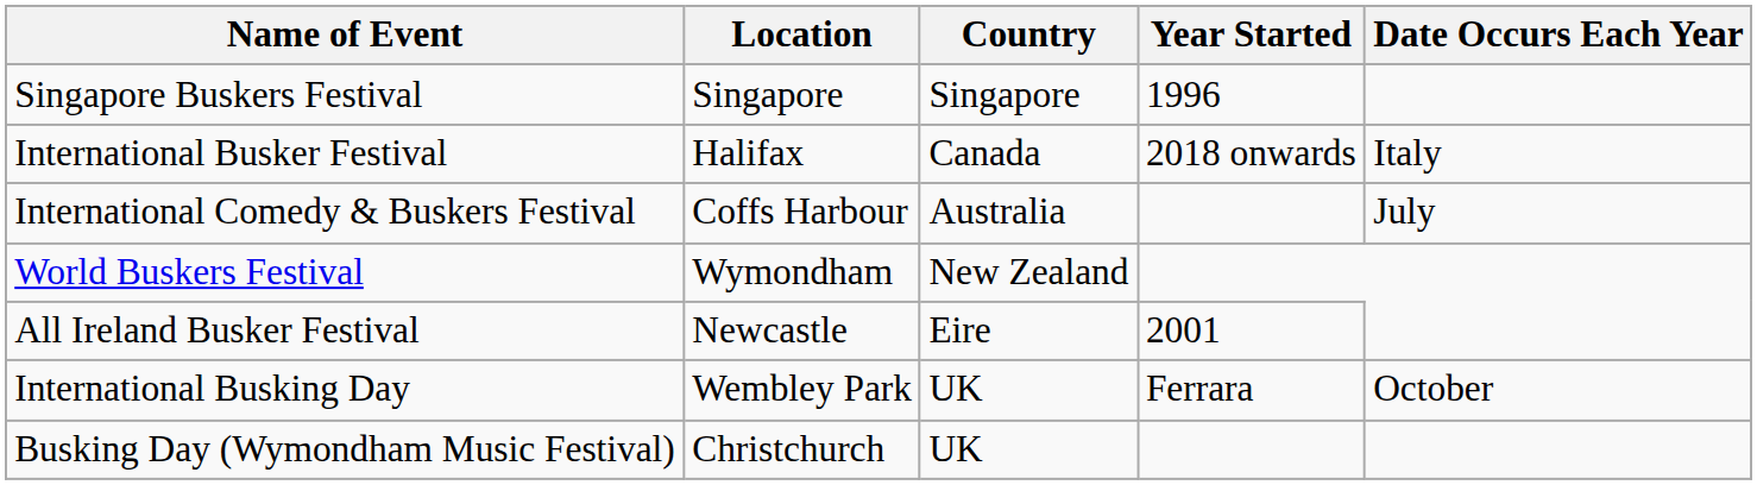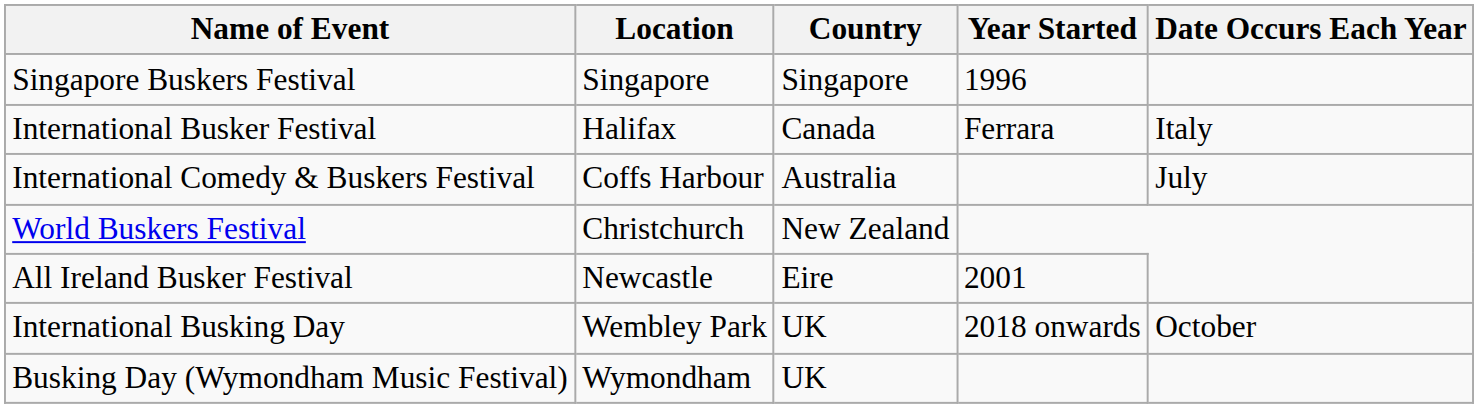 <table class="wikitable">
 <tr>
 <th>Name of Event</th>
 <th>Location</th>
 <th>Country</th>
 <th>Year Started</th>
 <th>Date Occurs Each Year</th>
 </tr>
 <tr>
 <td>Singapore Buskers Festival</td>
 <td>Singapore</td>
 <td>Singapore</td>
 <td>1996</td>
 </tr>
 <tr>
 <td>International Busker Festival</td>
 <td>Halifax</td>
 <td>Canada</td>
-<td>2018 onwards</td>
+<td>Ferrara</td>
 <td>Italy</td>
 </tr>
 <tr>
 <td>International Comedy & Buskers Festival</td>
 <td>Coffs Harbour</td>
 <td>Australia</td>
 <td></td>
 <td>July</td>
 </tr>
 <tr>
 <td><a href='#'>World Buskers Festival</a></td>
-<td>Wymondham</td>
+<td>Christchurch</td>
 <td>New Zealand</td>
 </tr>
 <tr>
 <td>All Ireland Busker Festival</td>
 <td>Newcastle</td>
 <td>Eire</td>
 <td>2001</td>
 </tr>
 <tr>
 <td>International Busking Day</td>
 <td>Wembley Park</td>
 <td>UK</td>
-<td>Ferrara</td>
+<td>2018 onwards</td>
 <td>October</td>
 </tr>
 <tr>
 <td>Busking Day (Wymondham Music Festival)</td>
-<td>Christchurch</td>
+<td>Wymondham</td>
 <td>UK</td>
 <td></td>
 </tr>
 </table>
